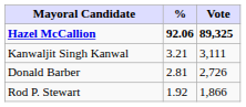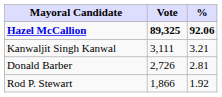 <table class="wikitable">
 <tr>
 <th style="background:#ddf; width:200px;">Mayoral Candidate</th>
+<th style="background:#ddf; width:50px;">Vote</th>
 <th style="background:#ddf; width:30px;">%</th>
-<th style="background:#ddf; width:50px;">Vote</th>
 </tr>
 <tr>
 <td><strong><a href='#'>Hazel McCallion</a></strong></td>
+<td><strong>89,325</strong></td>
 <td><strong>92.06</strong></td>
-<td><strong>89,325</strong></td>
 </tr>
 <tr>
 <td>Kanwaljit Singh Kanwal</td>
+<td>3,111</td>
 <td>3.21</td>
-<td>3,111</td>
 </tr>
 <tr>
 <td>Donald Barber</td>
+<td>2,726</td>
 <td>2.81</td>
-<td>2,726</td>
 </tr>
 <tr>
 <td>Rod P. Stewart</td>
+<td>1,866</td>
 <td>1.92</td>
-<td>1,866</td>
 </tr>
 </table>
